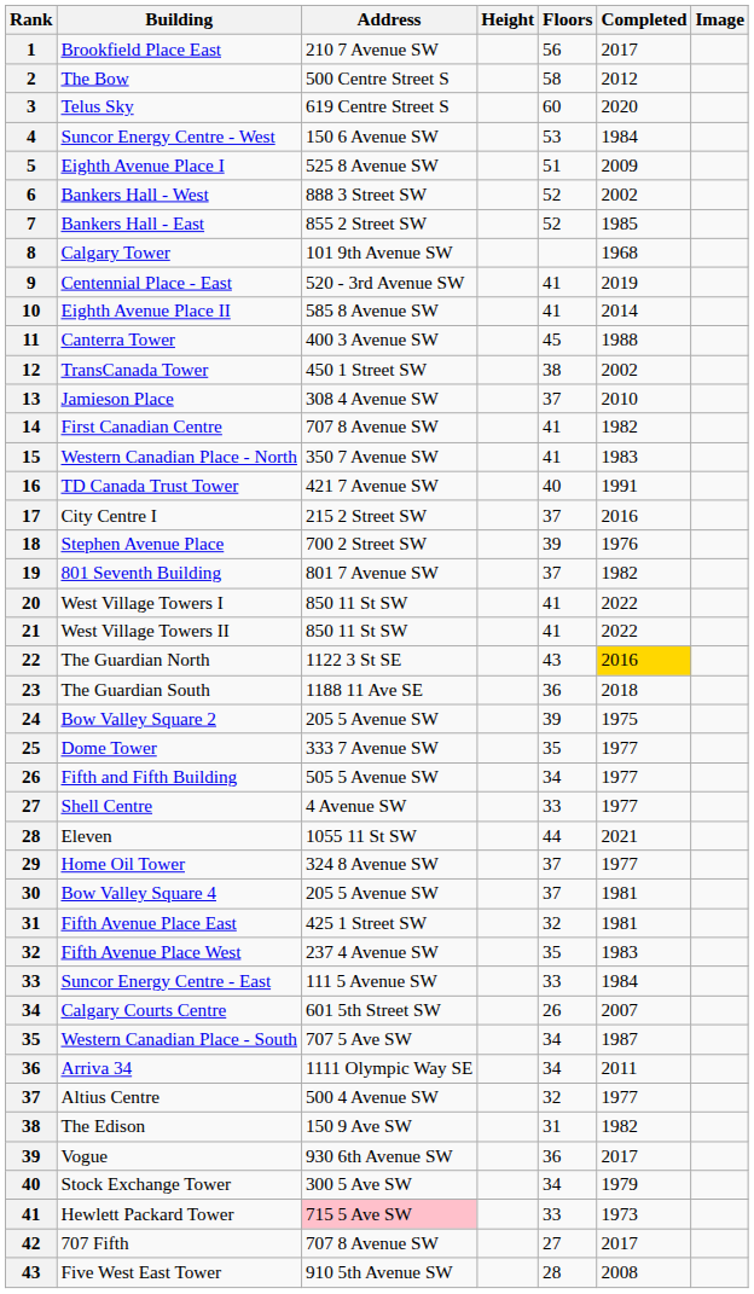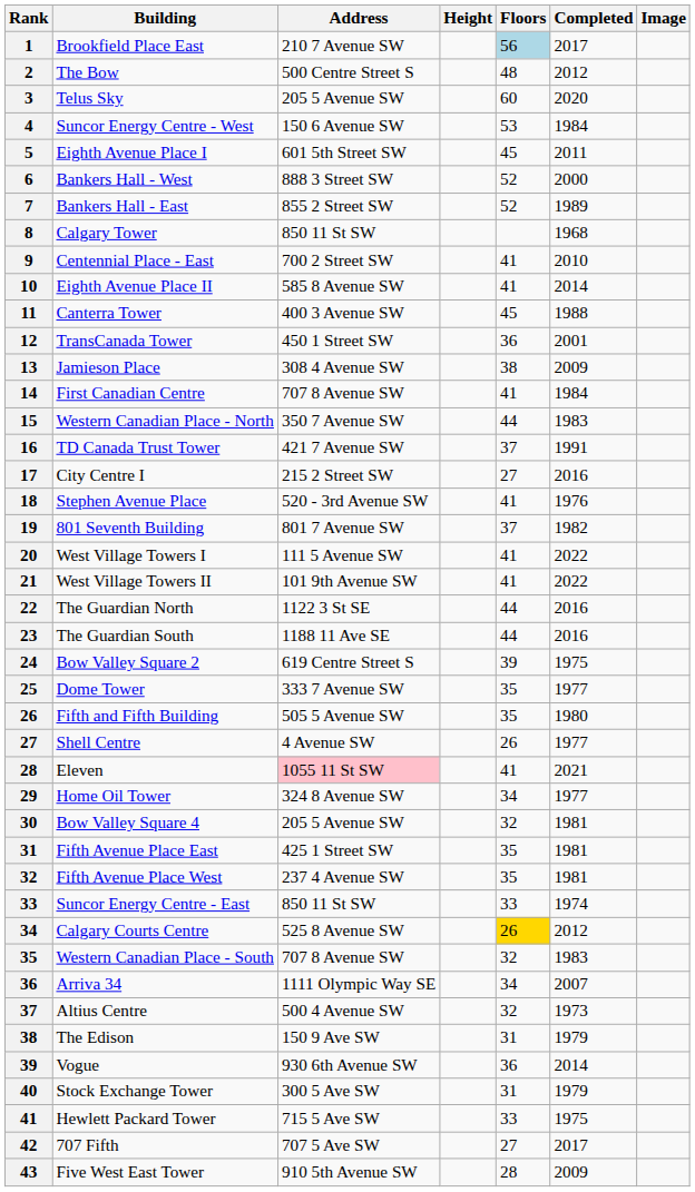 <table class= "wikitable sortable">
 <tr>
 <th>Rank</th>
 <th>Building</th>
 <th>Address</th>
 <th>Height</th>
 <th>Floors</th>
 <th>Completed</th>
 <th>Image</th>
 </tr>
 <tr>
 <th>1</th>
 <td><a href='#'>Brookfield Place East</a></td>
 <td>210 7 Avenue SW</td>
 <td></td>
-<td>56</td>
+<td style="background: lightblue;">56</td>
 <td>2017</td>
 <td></td>
 </tr>
 <tr>
 <th>2</th>
 <td><a href='#'>The Bow</a></td>
 <td>500 Centre Street S</td>
 <td></td>
-<td>58</td>
+<td>48</td>
 <td>2012</td>
 <td></td>
 </tr>
 <tr>
 <th>3</th>
 <td><a href='#'>Telus Sky</a></td>
-<td>619 Centre Street S</td>
+<td>205 5 Avenue SW</td>
 <td></td>
 <td>60</td>
 <td>2020</td>
 <td></td>
 </tr>
 <tr>
 <th>4</th>
 <td><a href='#'>Suncor Energy Centre - West</a></td>
 <td>150 6 Avenue SW</td>
 <td></td>
 <td>53</td>
 <td>1984</td>
 <td></td>
 </tr>
 <tr>
 <th>5</th>
 <td><a href='#'>Eighth Avenue Place I</a></td>
-<td>525 8 Avenue SW</td>
+<td>601 5th Street SW</td>
 <td></td>
-<td>51</td>
-<td>2009</td>
+<td>45</td>
+<td>2011</td>
 <td></td>
 </tr>
 <tr>
 <th>6</th>
 <td><a href='#'>Bankers Hall - West</a></td>
 <td>888 3 Street SW</td>
 <td></td>
 <td>52</td>
-<td>2002</td>
+<td>2000</td>
 <td></td>
 </tr>
 <tr>
 <th>7</th>
 <td><a href='#'>Bankers Hall - East</a></td>
 <td>855 2 Street SW</td>
 <td></td>
 <td>52</td>
-<td>1985</td>
+<td>1989</td>
 <td></td>
 </tr>
 <tr>
 <th>8</th>
 <td><a href='#'>Calgary Tower</a></td>
-<td>101 9th Avenue SW</td>
+<td>850 11 St SW</td>
 <td></td>
 <td></td>
 <td>1968</td>
 <td></td>
 </tr>
 <tr>
 <th>9</th>
 <td><a href='#'>Centennial Place - East</a></td>
-<td>520 - 3rd Avenue SW</td>
+<td>700 2 Street SW</td>
 <td></td>
 <td>41</td>
-<td>2019</td>
+<td>2010</td>
 <td></td>
 </tr>
 <tr>
 <th>10</th>
 <td><a href='#'>Eighth Avenue Place II</a></td>
 <td>585 8 Avenue SW</td>
 <td></td>
 <td>41</td>
 <td>2014</td>
 <td></td>
 </tr>
 <tr>
 <th>11</th>
 <td><a href='#'>Canterra Tower</a></td>
 <td>400 3 Avenue SW</td>
 <td></td>
 <td>45</td>
 <td>1988</td>
 <td></td>
 </tr>
 <tr>
 <th>12</th>
 <td><a href='#'>TransCanada Tower</a></td>
 <td>450 1 Street SW</td>
 <td></td>
-<td>38</td>
-<td>2002</td>
+<td>36</td>
+<td>2001</td>
 <td></td>
 </tr>
 <tr>
 <th>13</th>
 <td><a href='#'>Jamieson Place</a></td>
 <td>308 4 Avenue SW</td>
 <td></td>
-<td>37</td>
-<td>2010</td>
+<td>38</td>
+<td>2009</td>
 <td></td>
 </tr>
 <tr>
 <th>14</th>
 <td><a href='#'>First Canadian Centre</a></td>
 <td>707 8 Avenue SW</td>
 <td></td>
 <td>41</td>
-<td>1982</td>
+<td>1984</td>
 <td></td>
 </tr>
 <tr>
 <th>15</th>
 <td><a href='#'>Western Canadian Place - North</a></td>
 <td>350 7 Avenue SW</td>
 <td></td>
-<td>41</td>
+<td>44</td>
 <td>1983</td>
 <td></td>
 </tr>
 <tr>
 <th>16</th>
 <td><a href='#'>TD Canada Trust Tower</a></td>
 <td>421 7 Avenue SW</td>
 <td></td>
-<td>40</td>
+<td>37</td>
 <td>1991</td>
 <td></td>
 </tr>
 <tr>
 <th>17</th>
 <td>City Centre I</td>
 <td>215 2 Street SW</td>
 <td></td>
-<td>37</td>
+<td>27</td>
 <td>2016</td>
 <td></td>
 </tr>
 <tr>
 <th>18</th>
 <td><a href='#'>Stephen Avenue Place</a></td>
-<td>700 2 Street SW</td>
+<td>520 - 3rd Avenue SW</td>
 <td></td>
-<td>39</td>
+<td>41</td>
 <td>1976</td>
 <td></td>
 </tr>
 <tr>
 <th>19</th>
 <td><a href='#'>801 Seventh Building</a></td>
 <td>801 7 Avenue SW</td>
 <td></td>
 <td>37</td>
 <td>1982</td>
 <td></td>
 </tr>
 <tr>
 <th>20</th>
 <td>West Village Towers I</td>
-<td>850 11 St SW</td>
+<td>111 5 Avenue SW</td>
 <td></td>
 <td>41</td>
 <td>2022</td>
 <td></td>
 </tr>
 <tr>
 <th>21</th>
 <td>West Village Towers II</td>
-<td>850 11 St SW</td>
+<td>101 9th Avenue SW</td>
 <td></td>
 <td>41</td>
 <td>2022</td>
 <td></td>
 </tr>
 <tr>
 <th>22</th>
 <td>The Guardian North</td>
 <td>1122 3 St SE</td>
 <td></td>
-<td>43</td>
-<td style="background: gold;">2016</td>
+<td>44</td>
+<td>2016</td>
 <td></td>
 </tr>
 <tr>
 <th>23</th>
 <td>The Guardian South</td>
 <td>1188 11 Ave SE</td>
 <td></td>
-<td>36</td>
-<td>2018</td>
+<td>44</td>
+<td>2016</td>
 <td></td>
 </tr>
 <tr>
 <th>24</th>
 <td><a href='#'>Bow Valley Square 2</a></td>
-<td>205 5 Avenue SW</td>
+<td>619 Centre Street S</td>
 <td></td>
 <td>39</td>
 <td>1975</td>
 <td></td>
 </tr>
 <tr>
 <th>25</th>
 <td><a href='#'>Dome Tower</a></td>
 <td>333 7 Avenue SW</td>
 <td></td>
 <td>35</td>
 <td>1977</td>
 <td></td>
 </tr>
 <tr>
 <th>26</th>
 <td><a href='#'>Fifth and Fifth Building</a></td>
 <td>505 5 Avenue SW</td>
 <td></td>
-<td>34</td>
-<td>1977</td>
+<td>35</td>
+<td>1980</td>
 <td></td>
 </tr>
 <tr>
 <th>27</th>
 <td><a href='#'>Shell Centre</a></td>
 <td>4 Avenue SW</td>
 <td></td>
-<td>33</td>
+<td>26</td>
 <td>1977</td>
 <td></td>
 </tr>
 <tr>
 <th>28</th>
 <td>Eleven</td>
-<td>1055 11 St SW</td>
+<td style="background: pink;">1055 11 St SW</td>
 <td></td>
-<td>44</td>
+<td>41</td>
 <td>2021</td>
 <td></td>
 </tr>
 <tr>
 <th>29</th>
 <td><a href='#'>Home Oil Tower</a></td>
 <td>324 8 Avenue SW</td>
 <td></td>
-<td>37</td>
+<td>34</td>
 <td>1977</td>
 <td></td>
 </tr>
 <tr>
 <th>30</th>
 <td><a href='#'>Bow Valley Square 4</a></td>
 <td>205 5 Avenue SW</td>
 <td></td>
-<td>37</td>
+<td>32</td>
 <td>1981</td>
 <td></td>
 </tr>
 <tr>
 <th>31</th>
 <td><a href='#'>Fifth Avenue Place East</a></td>
 <td>425 1 Street SW</td>
 <td></td>
-<td>32</td>
+<td>35</td>
 <td>1981</td>
 <td></td>
 </tr>
 <tr>
 <th>32</th>
 <td><a href='#'>Fifth Avenue Place West</a></td>
 <td>237 4 Avenue SW</td>
 <td></td>
 <td>35</td>
-<td>1983</td>
+<td>1981</td>
 <td></td>
 </tr>
 <tr>
 <th>33</th>
 <td><a href='#'>Suncor Energy Centre - East</a></td>
-<td>111 5 Avenue SW</td>
+<td>850 11 St SW</td>
 <td></td>
 <td>33</td>
-<td>1984</td>
+<td>1974</td>
 <td></td>
 </tr>
 <tr>
 <th>34</th>
 <td><a href='#'>Calgary Courts Centre</a></td>
-<td>601 5th Street SW</td>
+<td>525 8 Avenue SW</td>
 <td></td>
-<td>26</td>
-<td>2007</td>
+<td style="background: gold;">26</td>
+<td>2012</td>
 <td></td>
 </tr>
 <tr>
 <th>35</th>
 <td><a href='#'>Western Canadian Place - South</a></td>
-<td>707 5 Ave SW</td>
+<td>707 8 Avenue SW</td>
 <td></td>
-<td>34</td>
-<td>1987</td>
+<td>32</td>
+<td>1983</td>
 <td></td>
 </tr>
 <tr>
 <th>36</th>
 <td><a href='#'>Arriva 34</a></td>
 <td>1111 Olympic Way SE</td>
 <td></td>
 <td>34</td>
-<td>2011</td>
+<td>2007</td>
 <td></td>
 </tr>
 <tr>
 <th>37</th>
 <td>Altius Centre</td>
 <td>500 4 Avenue SW</td>
 <td></td>
 <td>32</td>
-<td>1977</td>
+<td>1973</td>
 <td></td>
 </tr>
 <tr>
 <th>38</th>
 <td>The Edison</td>
 <td>150 9 Ave SW</td>
 <td></td>
 <td>31</td>
-<td>1982</td>
+<td>1979</td>
 <td></td>
 </tr>
 <tr>
 <th>39</th>
 <td>Vogue</td>
 <td>930 6th Avenue SW</td>
 <td></td>
 <td>36</td>
-<td>2017</td>
+<td>2014</td>
 <td></td>
 </tr>
 <tr>
 <th>40</th>
 <td>Stock Exchange Tower</td>
 <td>300 5 Ave SW</td>
 <td></td>
-<td>34</td>
+<td>31</td>
 <td>1979</td>
 <td></td>
 </tr>
 <tr>
 <th>41</th>
 <td>Hewlett Packard Tower</td>
-<td style="background: pink;">715 5 Ave SW</td>
+<td>715 5 Ave SW</td>
 <td></td>
 <td>33</td>
-<td>1973</td>
+<td>1975</td>
 <td></td>
 </tr>
 <tr>
 <th>42</th>
 <td>707 Fifth</td>
-<td>707 8 Avenue SW</td>
+<td>707 5 Ave SW</td>
 <td></td>
 <td>27</td>
 <td>2017</td>
 <td></td>
 </tr>
 <tr>
 <th>43</th>
 <td>Five West East Tower</td>
 <td>910 5th Avenue SW</td>
 <td></td>
 <td>28</td>
-<td>2008</td>
+<td>2009</td>
 <td></td>
 </tr>
 </table>
